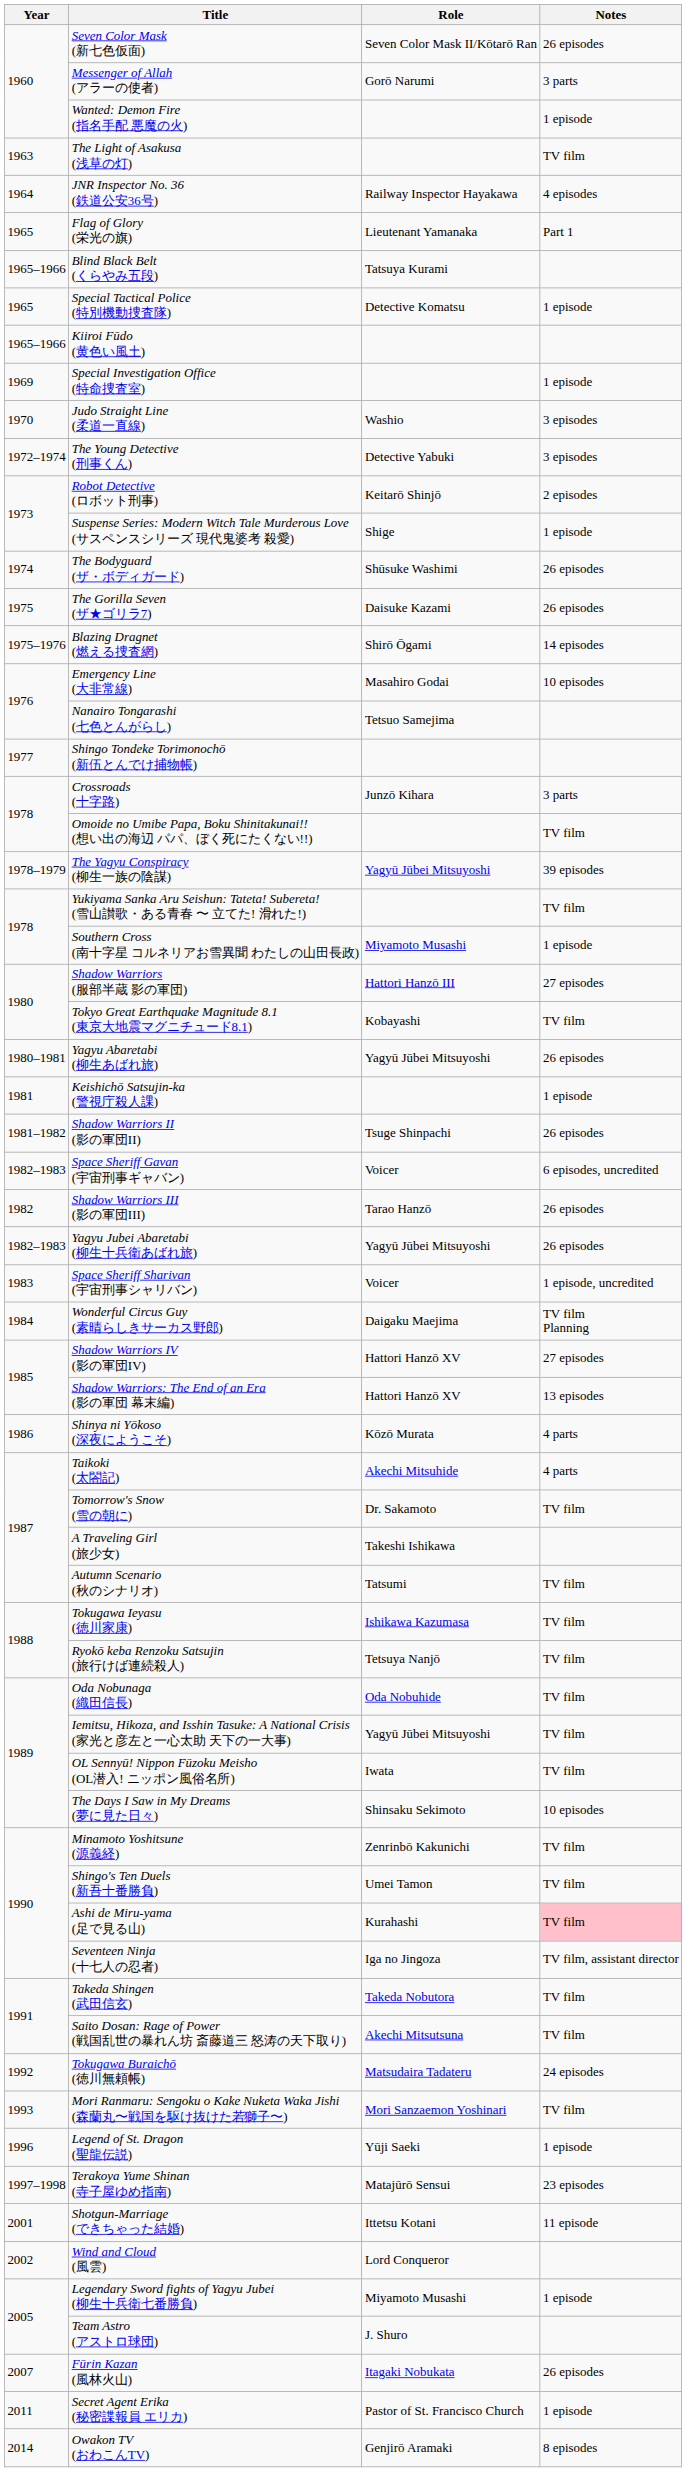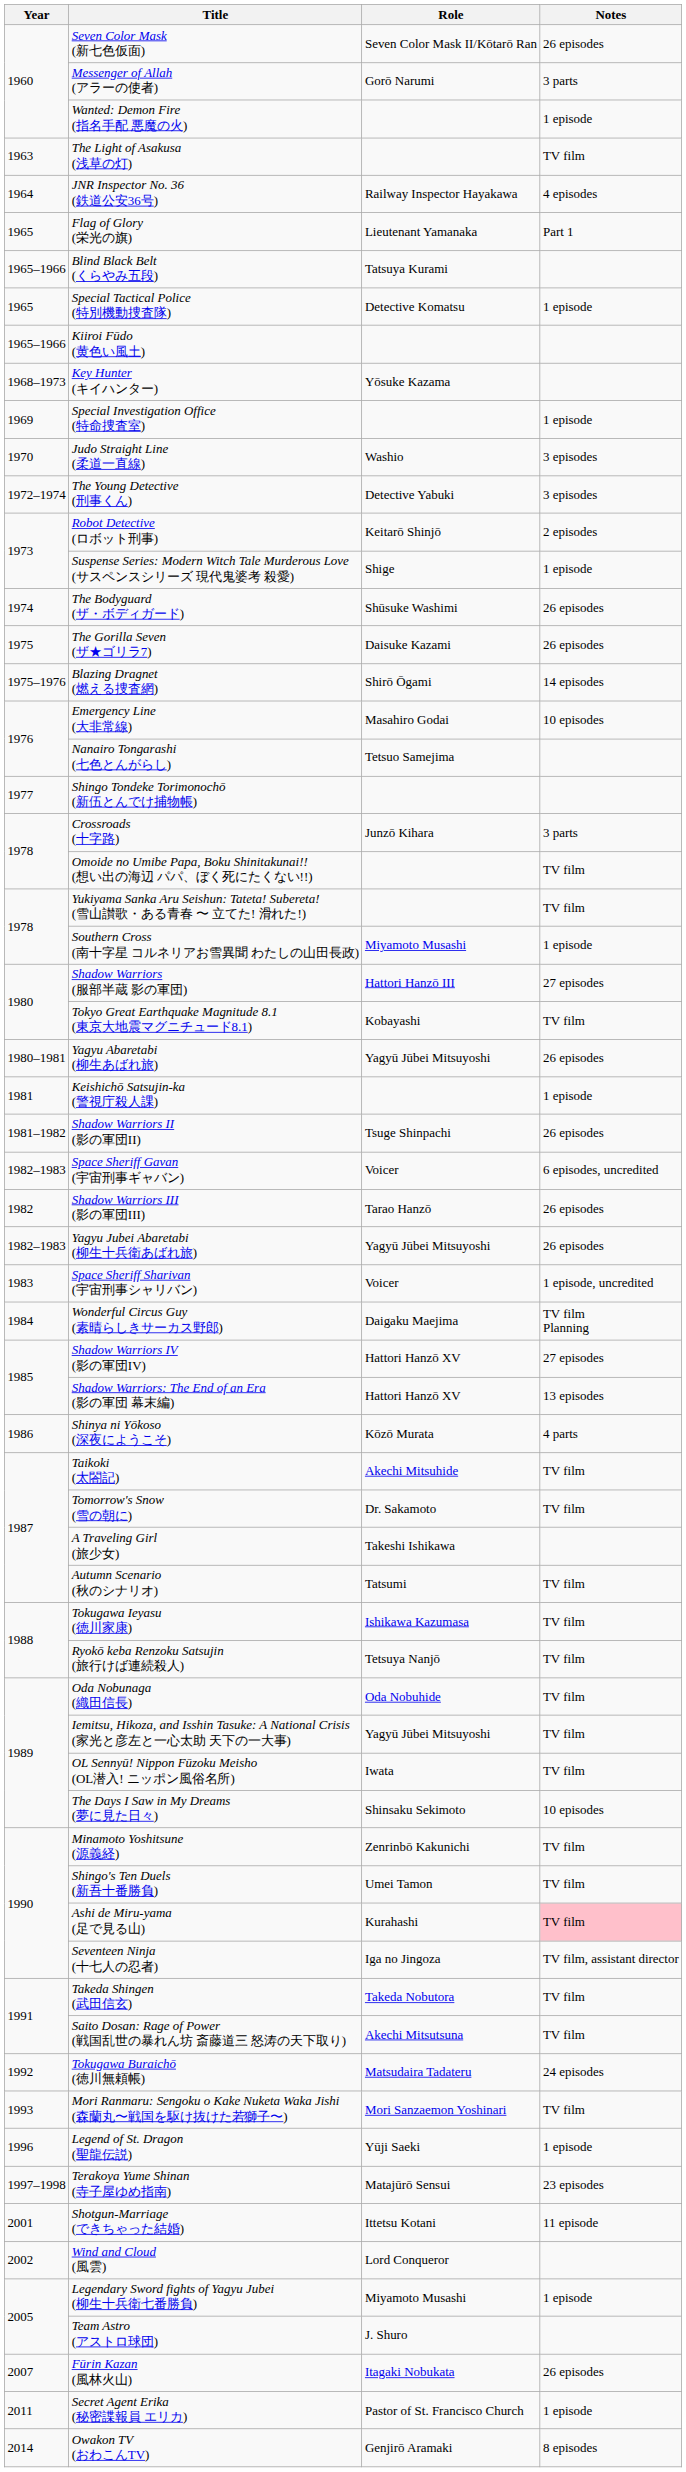 <table class="wikitable sortable">
 <tr>
 <th>Year</th>
 <th>Title</th>
 <th>Role</th>
 <th>Notes</th>
 </tr>
 <tr>
 <td rowspan=3>1960</td>
 <td><em><a href='#'>Seven Color Mask</a></em><br>(新七色仮面)</td>
 <td>Seven Color Mask II/Kōtarō Ran</td>
 <td>26 episodes</td>
 </tr>
 <tr>
 <td><em><a href='#'>Messenger of Allah</a></em><br>(アラーの使者)</td>
 <td>Gorō Narumi</td>
 <td>3 parts</td>
 </tr>
 <tr>
 <td><em>Wanted: Demon Fire</em><br>(<a href='#'>指名手配 悪魔の火</a>)</td>
 <td></td>
 <td>1 episode</td>
 </tr>
 <tr>
 <td>1963</td>
 <td><em>The Light of Asakusa</em><br>(<a href='#'>浅草の灯</a>)</td>
 <td></td>
 <td>TV film</td>
 </tr>
 <tr>
 <td>1964</td>
 <td><em>JNR Inspector No. 36</em><br>(<a href='#'>鉄道公安36号</a>)</td>
 <td>Railway Inspector Hayakawa</td>
 <td>4 episodes</td>
 </tr>
 <tr>
 <td>1965</td>
 <td><em>Flag of Glory</em><br>(栄光の旗)</td>
 <td>Lieutenant Yamanaka</td>
 <td>Part 1</td>
 </tr>
 <tr>
 <td>1965–1966</td>
 <td><em>Blind Black Belt</em><br>(<a href='#'>くらやみ五段</a>)</td>
 <td>Tatsuya Kurami</td>
 <td></td>
 </tr>
 <tr>
 <td>1965</td>
 <td><em>Special Tactical Police</em><br>(<a href='#'>特別機動捜査隊</a>)</td>
 <td>Detective Komatsu</td>
 <td>1 episode</td>
 </tr>
 <tr>
 <td>1965–1966</td>
 <td><em>Kiiroi Fūdo</em><br>(<a href='#'>黄色い風土</a>)</td>
 <td></td>
+<td></td>
+</tr>
+<tr>
+<td>1968–1973</td>
+<td><em><a href='#'>Key Hunter</a></em><br>(キイハンター)</td>
+<td>Yōsuke Kazama</td>
 <td></td>
 </tr>
 <tr>
 <td>1969</td>
 <td><em>Special Investigation Office</em><br>(<a href='#'>特命捜査室</a>)</td>
 <td></td>
 <td>1 episode</td>
 </tr>
 <tr>
 <td>1970</td>
 <td><em>Judo Straight Line</em><br>(<a href='#'>柔道一直線</a>)</td>
 <td>Washio</td>
 <td>3 episodes</td>
 </tr>
 <tr>
 <td>1972–1974</td>
 <td><em>The Young Detective</em><br>(<a href='#'>刑事くん</a>)</td>
 <td>Detective Yabuki</td>
 <td>3 episodes</td>
 </tr>
 <tr>
 <td rowspan=2>1973</td>
 <td><em><a href='#'>Robot Detective</a></em><br>(ロボット刑事)</td>
 <td>Keitarō Shinjō</td>
 <td>2 episodes</td>
 </tr>
 <tr>
 <td><em>Suspense Series: Modern Witch Tale Murderous Love</em><br>(サスペンスシリーズ 現代鬼婆考 殺愛)</td>
 <td>Shige</td>
 <td>1 episode</td>
 </tr>
 <tr>
 <td>1974</td>
 <td><em>The Bodyguard</em><br>(<a href='#'>ザ・ボディガード</a>)</td>
 <td>Shūsuke Washimi</td>
 <td>26 episodes</td>
 </tr>
 <tr>
 <td>1975</td>
 <td><em>The Gorilla Seven</em><br>(<a href='#'>ザ★ゴリラ7</a>)</td>
 <td>Daisuke Kazami</td>
 <td>26 episodes</td>
 </tr>
 <tr>
 <td>1975–1976</td>
 <td><em>Blazing Dragnet</em><br>(<a href='#'>燃える捜査網</a>)</td>
 <td>Shirō Ōgami</td>
 <td>14 episodes</td>
 </tr>
 <tr>
 <td rowspan=2>1976</td>
 <td><em>Emergency Line</em><br>(<a href='#'>大非常線</a>)</td>
 <td>Masahiro Godai</td>
 <td>10 episodes</td>
 </tr>
 <tr>
 <td><em>Nanairo Tongarashi</em><br>(<a href='#'>七色とんがらし</a>)</td>
 <td>Tetsuo Samejima</td>
 <td></td>
 </tr>
 <tr>
 <td>1977</td>
 <td><em>Shingo Tondeke Torimonochō</em><br>(<a href='#'>新伍とんでけ捕物帳</a>)</td>
 <td></td>
 <td></td>
 </tr>
 <tr>
 <td rowspan=2>1978</td>
 <td><em>Crossroads</em><br>(<a href='#'>十字路</a>)</td>
 <td>Junzō Kihara</td>
 <td>3 parts</td>
 </tr>
 <tr>
 <td><em>Omoide no Umibe Papa, Boku Shinitakunai!!</em><br>(想い出の海辺 パパ、ぼく死にたくない!!)</td>
 <td></td>
 <td>TV film</td>
-</tr>
-<tr>
-<td>1978–1979</td>
-<td><em><a href='#'>The Yagyu Conspiracy</a></em><br>(柳生一族の陰謀)</td>
-<td><a href='#'>Yagyū Jūbei Mitsuyoshi</a></td>
-<td>39 episodes</td>
 </tr>
 <tr>
 <td rowspan=2>1978</td>
 <td><em>Yukiyama Sanka Aru Seishun: Tateta! Subereta!</em><br>(雪山讃歌・ある青春 〜 立てた! 滑れた!)</td>
 <td></td>
 <td>TV film</td>
 </tr>
 <tr>
 <td><em>Southern Cross</em><br>(南十字星 コルネリアお雪異聞 わたしの山田長政)</td>
 <td><a href='#'>Miyamoto Musashi</a></td>
 <td>1 episode</td>
 </tr>
 <tr>
 <td rowspan=2>1980</td>
 <td><em><a href='#'>Shadow Warriors</a></em><br>(服部半蔵 影の軍団)</td>
 <td><a href='#'>Hattori Hanzō III</a></td>
 <td>27 episodes</td>
 </tr>
 <tr>
 <td><em>Tokyo Great Earthquake Magnitude 8.1</em><br>(<a href='#'>東京大地震マグニチュード8.1</a>)</td>
 <td>Kobayashi</td>
 <td>TV film</td>
 </tr>
 <tr>
 <td>1980–1981</td>
 <td><em>Yagyu Abaretabi</em><br>(<a href='#'>柳生あばれ旅</a>)</td>
 <td>Yagyū Jūbei Mitsuyoshi</td>
 <td>26 episodes</td>
 </tr>
 <tr>
 <td>1981</td>
 <td><em>Keishichō Satsujin-ka</em><br>(<a href='#'>警視庁殺人課</a>)</td>
 <td></td>
 <td>1 episode</td>
 </tr>
 <tr>
 <td>1981–1982</td>
 <td><em><a href='#'>Shadow Warriors II</a></em><br>(影の軍団II)</td>
 <td>Tsuge Shinpachi</td>
 <td>26 episodes</td>
 </tr>
 <tr>
 <td>1982–1983</td>
 <td><em><a href='#'>Space Sheriff Gavan</a></em><br>(宇宙刑事ギャバン)</td>
 <td>Voicer</td>
 <td>6 episodes, uncredited</td>
 </tr>
 <tr>
 <td>1982</td>
 <td><em><a href='#'>Shadow Warriors III</a></em><br>(影の軍団III)</td>
 <td>Tarao Hanzō</td>
 <td>26 episodes</td>
 </tr>
 <tr>
 <td>1982–1983</td>
 <td><em>Yagyu Jubei Abaretabi</em><br>(<a href='#'>柳生十兵衛あばれ旅</a>)</td>
 <td>Yagyū Jūbei Mitsuyoshi</td>
 <td>26 episodes</td>
 </tr>
 <tr>
 <td>1983</td>
 <td><em><a href='#'>Space Sheriff Sharivan</a></em><br>(宇宙刑事シャリバン)</td>
 <td>Voicer</td>
 <td>1 episode, uncredited</td>
 </tr>
 <tr>
 <td>1984</td>
 <td><em>Wonderful Circus Guy</em><br>(<a href='#'>素晴らしきサーカス野郎</a>)</td>
 <td>Daigaku Maejima</td>
 <td>TV film<br>Planning</td>
 </tr>
 <tr>
 <td rowspan=2>1985</td>
 <td><em><a href='#'>Shadow Warriors IV</a></em><br>(影の軍団IV)</td>
 <td>Hattori Hanzō XV</td>
 <td>27 episodes</td>
 </tr>
 <tr>
 <td><em><a href='#'>Shadow Warriors: The End of an Era</a></em><br>(影の軍団 幕末編)</td>
 <td>Hattori Hanzō XV</td>
 <td>13 episodes</td>
 </tr>
 <tr>
 <td>1986</td>
 <td><em>Shinya ni Yōkoso</em><br>(<a href='#'>深夜にようこそ</a>)</td>
 <td>Kōzō Murata</td>
 <td>4 parts</td>
 </tr>
 <tr>
 <td rowspan=4>1987</td>
 <td><em>Taikoki</em><br>(<a href='#'>太閤記</a>)</td>
 <td><a href='#'>Akechi Mitsuhide</a></td>
-<td>4 parts</td>
+<td>TV film</td>
 </tr>
 <tr>
 <td><em>Tomorrow's Snow</em><br>(<a href='#'>雪の朝に</a>)</td>
 <td>Dr. Sakamoto</td>
 <td>TV film</td>
 </tr>
 <tr>
 <td><em>A Traveling Girl</em><br>(旅少女)</td>
 <td>Takeshi Ishikawa</td>
 <td></td>
 </tr>
 <tr>
 <td><em>Autumn Scenario</em><br>(秋のシナリオ)</td>
 <td>Tatsumi</td>
 <td>TV film</td>
 </tr>
 <tr>
 <td rowspan=2>1988</td>
 <td><em>Tokugawa Ieyasu</em><br>(<a href='#'>徳川家康</a>)</td>
 <td><a href='#'>Ishikawa Kazumasa</a></td>
 <td>TV film</td>
 </tr>
 <tr>
 <td><em>Ryokō keba Renzoku Satsujin</em><br>(旅行けば連続殺人)</td>
 <td>Tetsuya Nanjō</td>
 <td>TV film</td>
 </tr>
 <tr>
 <td rowspan=4>1989</td>
 <td><em>Oda Nobunaga</em><br>(<a href='#'>織田信長</a>)</td>
 <td><a href='#'>Oda Nobuhide</a></td>
 <td>TV film</td>
 </tr>
 <tr>
 <td><em>Iemitsu, Hikoza, and Isshin Tasuke: A National Crisis</em><br>(家光と彦左と一心太助 天下の一大事)</td>
 <td>Yagyū Jūbei Mitsuyoshi</td>
 <td>TV film</td>
 </tr>
 <tr>
 <td><em>OL Sennyū! Nippon Fūzoku Meisho</em><br>(OL潜入! ニッポン風俗名所)</td>
 <td>Iwata</td>
 <td>TV film</td>
 </tr>
 <tr>
 <td><em>The Days I Saw in My Dreams</em><br>(<a href='#'>夢に見た日々</a>)</td>
 <td>Shinsaku Sekimoto</td>
 <td>10 episodes</td>
 </tr>
 <tr>
 <td rowspan=4>1990</td>
 <td><em>Minamoto Yoshitsune</em><br>(<a href='#'>源義経</a>)</td>
 <td>Zenrinbō Kakunichi</td>
 <td>TV film</td>
 </tr>
 <tr>
 <td><em>Shingo's Ten Duels</em><br>(<a href='#'>新吾十番勝負</a>)</td>
 <td>Umei Tamon</td>
 <td>TV film</td>
 </tr>
 <tr>
 <td><em>Ashi de Miru-yama</em><br>(足で見る山)</td>
 <td>Kurahashi</td>
 <td style="background: pink;">TV film</td>
 </tr>
 <tr>
 <td><em>Seventeen Ninja</em><br>(十七人の忍者)</td>
 <td>Iga no Jingoza</td>
 <td>TV film, assistant director</td>
 </tr>
 <tr>
 <td rowspan=2>1991</td>
 <td><em>Takeda Shingen</em><br>(<a href='#'>武田信玄</a>)</td>
 <td><a href='#'>Takeda Nobutora</a></td>
 <td>TV film</td>
 </tr>
 <tr>
 <td><em>Saito Dosan: Rage of Power</em><br>(戦国乱世の暴れん坊 斎藤道三 怒涛の天下取り)</td>
 <td><a href='#'>Akechi Mitsutsuna</a></td>
 <td>TV film</td>
 </tr>
 <tr>
 <td>1992</td>
 <td><em><a href='#'>Tokugawa Buraichō</a></em><br>(徳川無頼帳)</td>
 <td><a href='#'>Matsudaira Tadateru</a></td>
 <td>24 episodes</td>
 </tr>
 <tr>
 <td>1993</td>
 <td><em>Mori Ranmaru: Sengoku o Kake Nuketa Waka Jishi</em><br>(<a href='#'>森蘭丸〜戦国を駆け抜けた若獅子〜</a>)</td>
 <td><a href='#'>Mori Sanzaemon Yoshinari</a></td>
 <td>TV film</td>
 </tr>
 <tr>
 <td>1996</td>
 <td><em>Legend of St. Dragon</em><br>(<a href='#'>聖龍伝説</a>)</td>
 <td>Yūji Saeki</td>
 <td>1 episode</td>
 </tr>
 <tr>
 <td>1997–1998</td>
 <td><em>Terakoya Yume Shinan</em><br>(<a href='#'>寺子屋ゆめ指南</a>)</td>
 <td>Matajūrō Sensui</td>
 <td>23 episodes</td>
 </tr>
 <tr>
 <td>2001</td>
 <td><em>Shotgun-Marriage</em><br>(<a href='#'>できちゃった結婚</a>)</td>
 <td>Ittetsu Kotani</td>
 <td>11 episode</td>
 </tr>
 <tr>
 <td>2002</td>
 <td><em> <a href='#'>Wind and Cloud</a></em><br>(風雲)</td>
 <td>Lord Conqueror</td>
 <td></td>
 </tr>
 <tr>
 <td rowspan=2>2005</td>
 <td><em>Legendary Sword fights of Yagyu Jubei</em><br>(<a href='#'>柳生十兵衛七番勝負</a>)</td>
 <td>Miyamoto Musashi</td>
 <td>1 episode</td>
 </tr>
 <tr>
 <td><em>Team Astro</em><br>(<a href='#'>アストロ球団</a>)</td>
 <td>J. Shuro</td>
 <td></td>
 </tr>
 <tr>
 <td>2007</td>
 <td><em><a href='#'>Fūrin Kazan</a></em><br>(風林火山)</td>
 <td><a href='#'>Itagaki Nobukata</a></td>
 <td>26 episodes</td>
 </tr>
 <tr>
 <td>2011</td>
 <td><em>Secret Agent Erika</em><br>(<a href='#'>秘密諜報員 エリカ</a>)</td>
 <td>Pastor of St. Francisco Church</td>
 <td>1 episode</td>
 </tr>
 <tr>
 <td>2014</td>
 <td><em>Owakon TV</em><br>(<a href='#'>おわこんTV</a>)</td>
 <td>Genjirō Aramaki</td>
 <td>8 episodes</td>
 </tr>
 </table>
